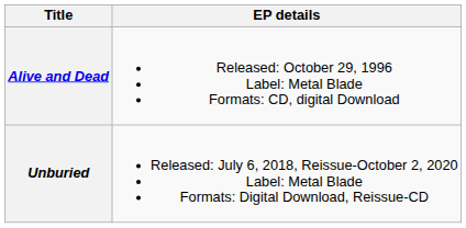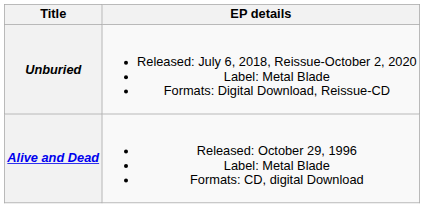 <table class="wikitable plainrowheaders" style="text-align:center;">
 <tr>
 <th scope="col">Title</th>
 <th scope="col">EP details</th>
 </tr>
 <tr>
+<th scope="row"><em>Unburied</em></th>
+<td><br><ul><li>Released: July 6, 2018, Reissue-October 2, 2020</li><li>Label: Metal Blade</li><li>Formats: Digital Download, Reissue-CD</li></ul></td>
+</tr>
+<tr>
 <th scope="row"><em><a href='#'>Alive and Dead</a></em></th>
 <td><br><ul><li>Released: October 29, 1996</li><li>Label: Metal Blade</li><li>Formats: CD, digital Download</li></ul></td>
 </tr>
-<tr>
-<th scope="row"><em>Unburied</em></th>
-<td><br><ul><li>Released: July 6, 2018, Reissue-October 2, 2020</li><li>Label: Metal Blade</li><li>Formats: Digital Download, Reissue-CD</li></ul></td>
-</tr>
 </table>
